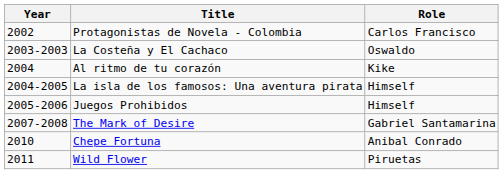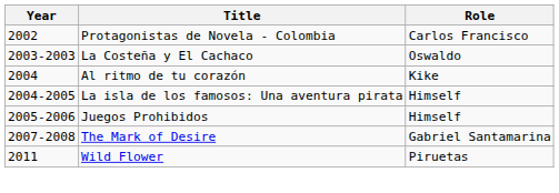 <table class="wikitable">
 <tr>
 <th>Year</th>
 <th>Title</th>
 <th>Role</th>
 </tr>
 <tr>
 <td>2002</td>
 <td>Protagonistas de Novela - Colombia</td>
 <td>Carlos Francisco</td>
 </tr>
 <tr>
 <td>2003-2003</td>
 <td>La Costeña y El Cachaco</td>
 <td>Oswaldo</td>
 </tr>
 <tr>
 <td>2004</td>
 <td>Al ritmo de tu corazón</td>
 <td>Kike</td>
 </tr>
 <tr>
 <td>2004-2005</td>
 <td>La isla de los famosos: Una aventura pirata</td>
 <td>Himself</td>
 </tr>
 <tr>
 <td>2005-2006</td>
 <td>Juegos Prohibidos</td>
 <td>Himself</td>
 </tr>
 <tr>
 <td>2007-2008</td>
 <td><a href='#'>The Mark of Desire</a></td>
 <td>Gabriel Santamarina</td>
 </tr>
 <tr>
-<td>2010</td>
-<td><a href='#'>Chepe Fortuna</a></td>
-<td>Anibal Conrado</td>
-</tr>
-<tr>
 <td>2011</td>
 <td><a href='#'>Wild Flower</a></td>
 <td>Piruetas</td>
 </tr>
 </table>
